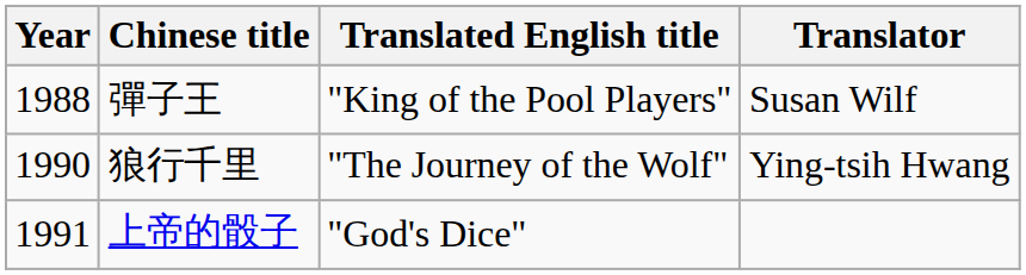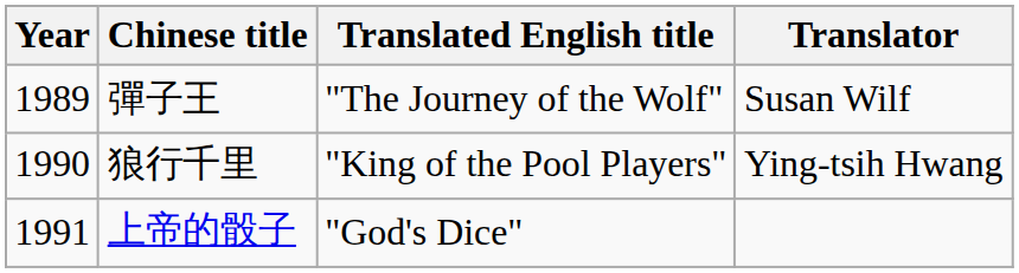 <table class="wikitable">
 <tr>
 <th>Year</th>
 <th>Chinese title</th>
 <th>Translated English title</th>
 <th>Translator</th>
 </tr>
 <tr>
-<td>1988</td>
+<td>1989</td>
 <td>彈子王</td>
-<td>"King of the Pool Players"</td>
+<td>"The Journey of the Wolf"</td>
 <td>Susan Wilf</td>
 </tr>
 <tr>
 <td>1990</td>
 <td>狼行千里</td>
-<td>"The Journey of the Wolf"</td>
+<td>"King of the Pool Players"</td>
 <td>Ying-tsih Hwang</td>
 </tr>
 <tr>
 <td>1991</td>
 <td><a href='#'>上帝的骰子</a></td>
 <td>"God's Dice"</td>
 <td></td>
 </tr>
 </table>
